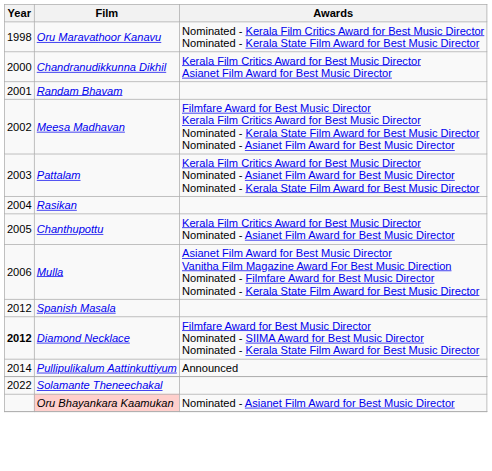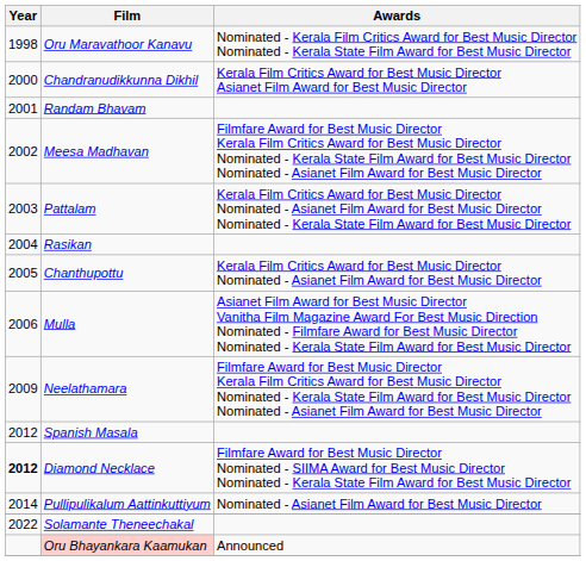 <table class="wikitable" style="font-size:95%;">
 <tr>
 <th>Year</th>
 <th>Film</th>
 <th>Awards</th>
 </tr>
 <tr>
 <td>1998</td>
 <td><em><a href='#'>Oru Maravathoor Kanavu</a></em></td>
 <td>Nominated - <a href='#'>Kerala Film Critics Award for Best Music Director</a><br> Nominated - <a href='#'>Kerala State Film Award for Best Music Director</a></td>
 </tr>
 <tr>
 <td>2000</td>
 <td><em><a href='#'>Chandranudikkunna Dikhil</a></em></td>
 <td><a href='#'>Kerala Film Critics Award for Best Music Director</a><br><a href='#'>Asianet Film Award for Best Music Director</a></td>
 </tr>
 <tr>
 <td>2001</td>
 <td><em><a href='#'>Randam Bhavam</a></em></td>
 <td></td>
 </tr>
 <tr>
 <td>2002</td>
 <td><em><a href='#'>Meesa Madhavan</a></em></td>
 <td><a href='#'>Filmfare Award for Best Music Director</a> <br> <a href='#'>Kerala Film Critics Award for Best Music Director</a> <br> Nominated - <a href='#'>Kerala State Film Award for Best Music Director</a> <br> Nominated - <a href='#'>Asianet Film Award for Best Music Director</a></td>
 </tr>
 <tr>
 <td>2003</td>
 <td><em><a href='#'>Pattalam</a></em></td>
 <td><a href='#'>Kerala Film Critics Award for Best Music Director</a><br> Nominated - <a href='#'>Asianet Film Award for Best Music Director</a><br> Nominated - <a href='#'>Kerala State Film Award for Best Music Director</a></td>
 </tr>
 <tr>
 <td>2004</td>
 <td><em><a href='#'>Rasikan</a></em></td>
 <td></td>
 </tr>
 <tr>
 <td>2005</td>
 <td><em><a href='#'>Chanthupottu</a></em></td>
 <td><a href='#'>Kerala Film Critics Award for Best Music Director</a><br> Nominated - <a href='#'>Asianet Film Award for Best Music Director</a></td>
 </tr>
 <tr>
 <td>2006</td>
 <td><em><a href='#'>Mulla</a></em></td>
 <td><a href='#'>Asianet Film Award for Best Music Director</a> <br> <a href='#'>Vanitha Film Magazine Award For Best Music Direction</a> <br> Nominated -   <a href='#'>Filmfare Award for Best Music Director</a><br> Nominated - <a href='#'>Kerala State Film Award for Best Music Director</a></td>
 </tr>
 <tr>
+<td>2009</td>
+<td><em><a href='#'>Neelathamara</a></em></td>
+<td><a href='#'>Filmfare Award for Best Music Director</a><br><a href='#'>Kerala Film Critics Award for Best Music Director</a><br> Nominated - <a href='#'>Kerala State Film Award for Best Music Director</a> <br> Nominated - <a href='#'>Asianet Film Award for Best Music Director</a></td>
+</tr>
+<tr>
 <td>2012</td>
 <td><em><a href='#'>Spanish Masala</a></em></td>
 <td></td>
 </tr>
 <tr>
 <td><strong>2012</strong></td>
 <td><em><a href='#'>Diamond Necklace</a></em></td>
 <td><a href='#'>Filmfare Award for Best Music Director</a> <br> Nominated - <a href='#'>SIIMA Award for Best Music Director</a><br> Nominated - <a href='#'>Kerala State Film Award for Best Music Director</a></td>
 </tr>
 <tr>
 <td>2014</td>
 <td><em><a href='#'>Pullipulikalum Aattinkuttiyum</a></em></td>
-<td>Announced</td>
+<td>Nominated - <a href='#'>Asianet Film Award for Best Music Director</a></td>
 </tr>
 <tr>
 </tr>
 <tr>
 <td>2022</td>
 <td><em><a href='#'>Solamante Theneechakal</a></em></td>
 <td></td>
 </tr>
 <tr>
 <td></td>
 <td style="background:#FFCFCC;"><em>Oru Bhayankara Kaamukan</em></td>
-<td>Nominated - <a href='#'>Asianet Film Award for Best Music Director</a></td>
+<td>Announced</td>
 </tr>
 <tr>
 </tr>
 </table>
